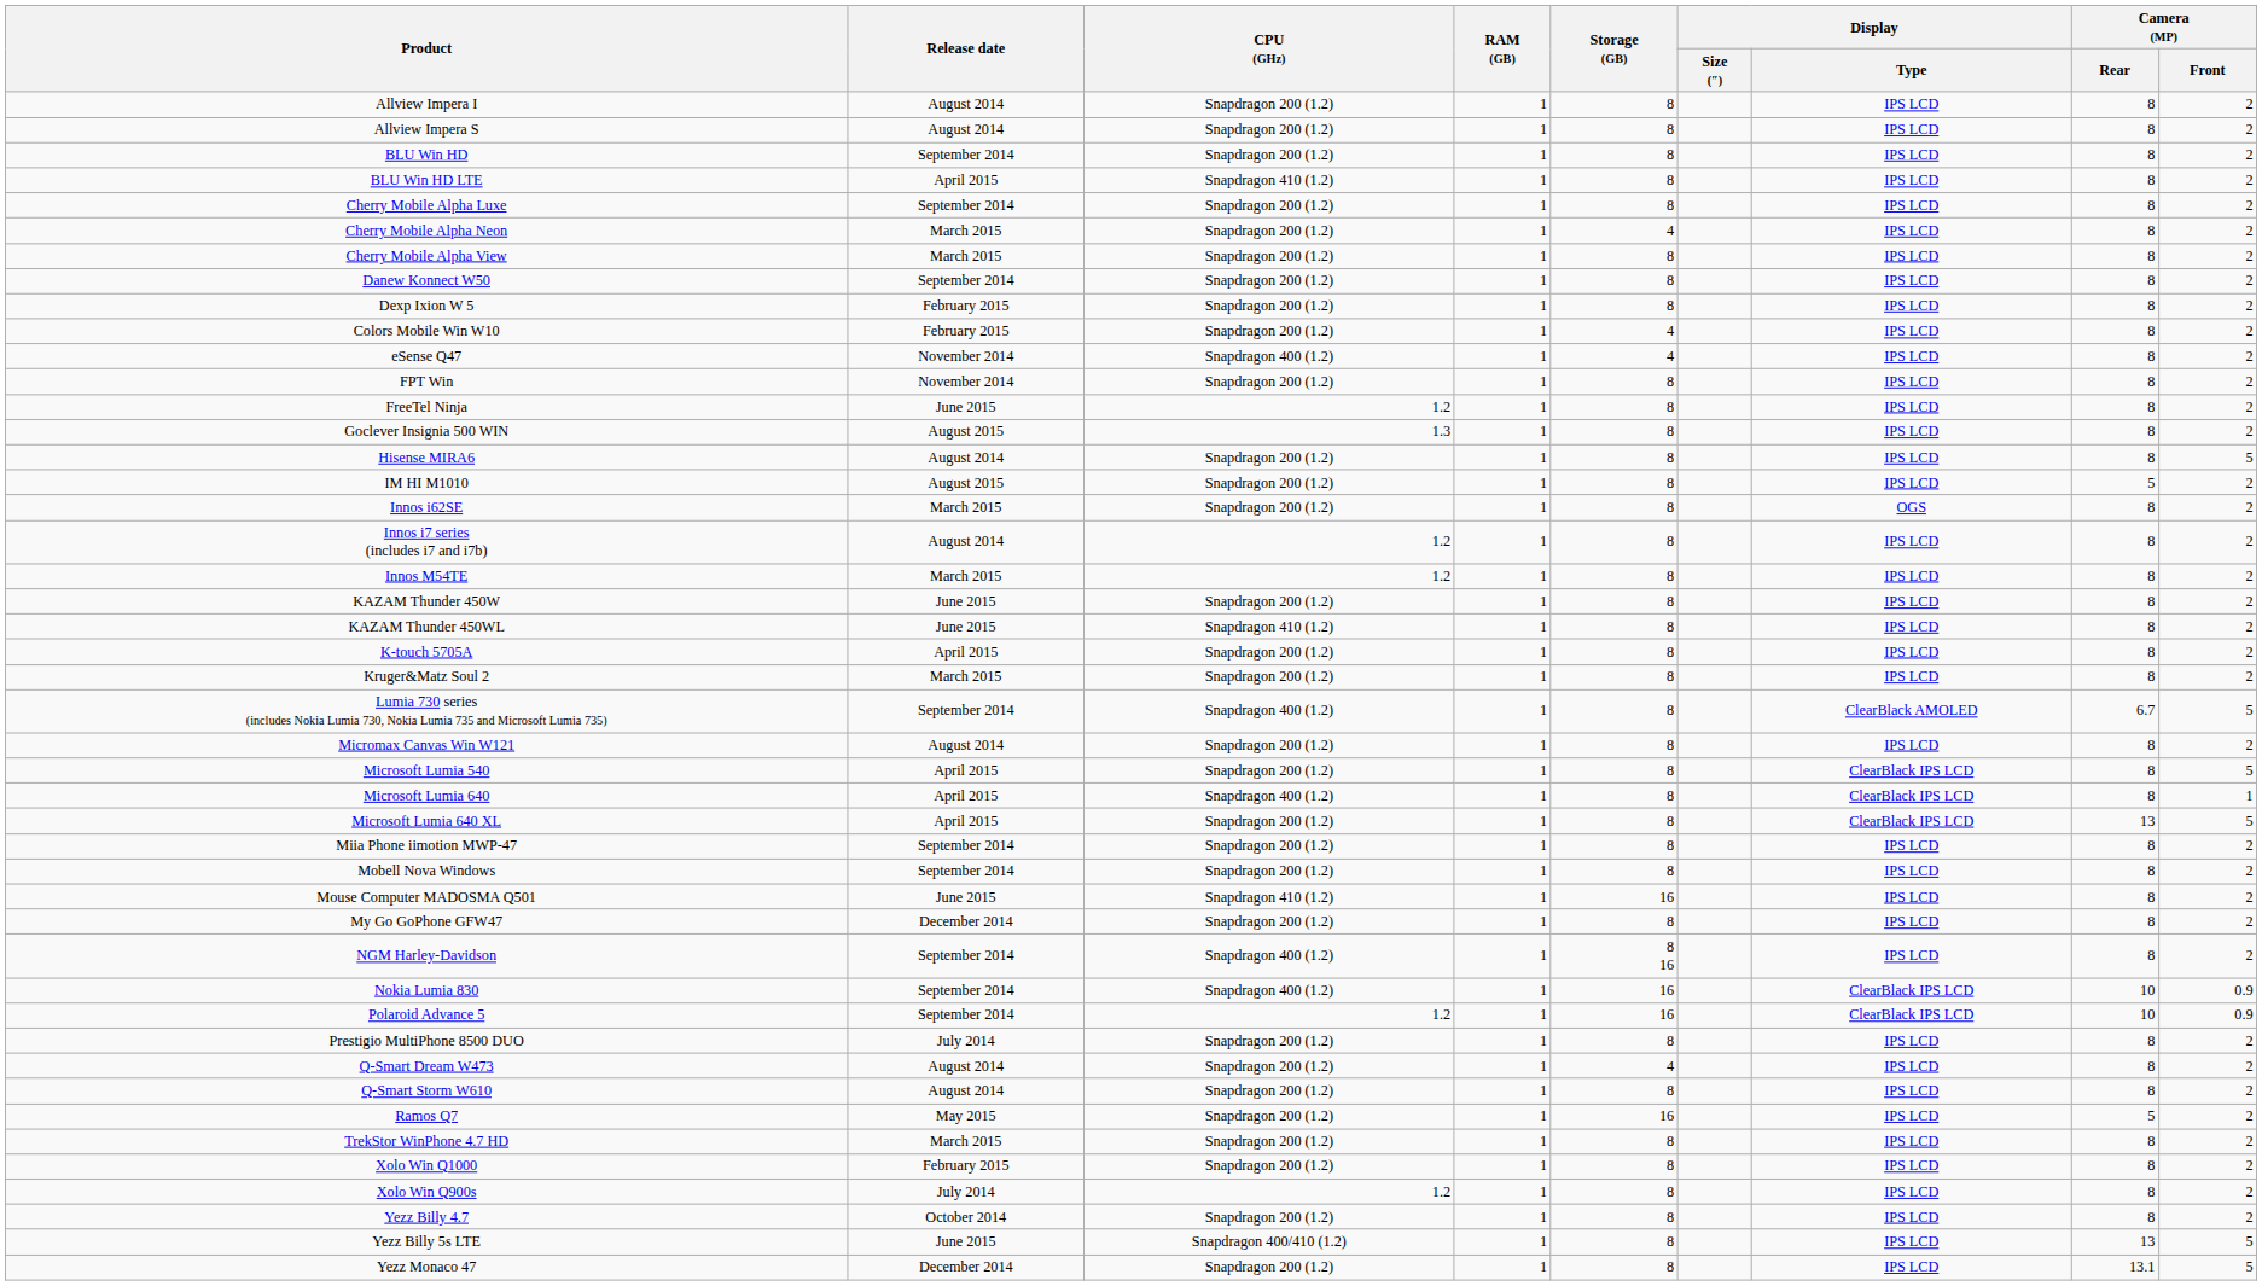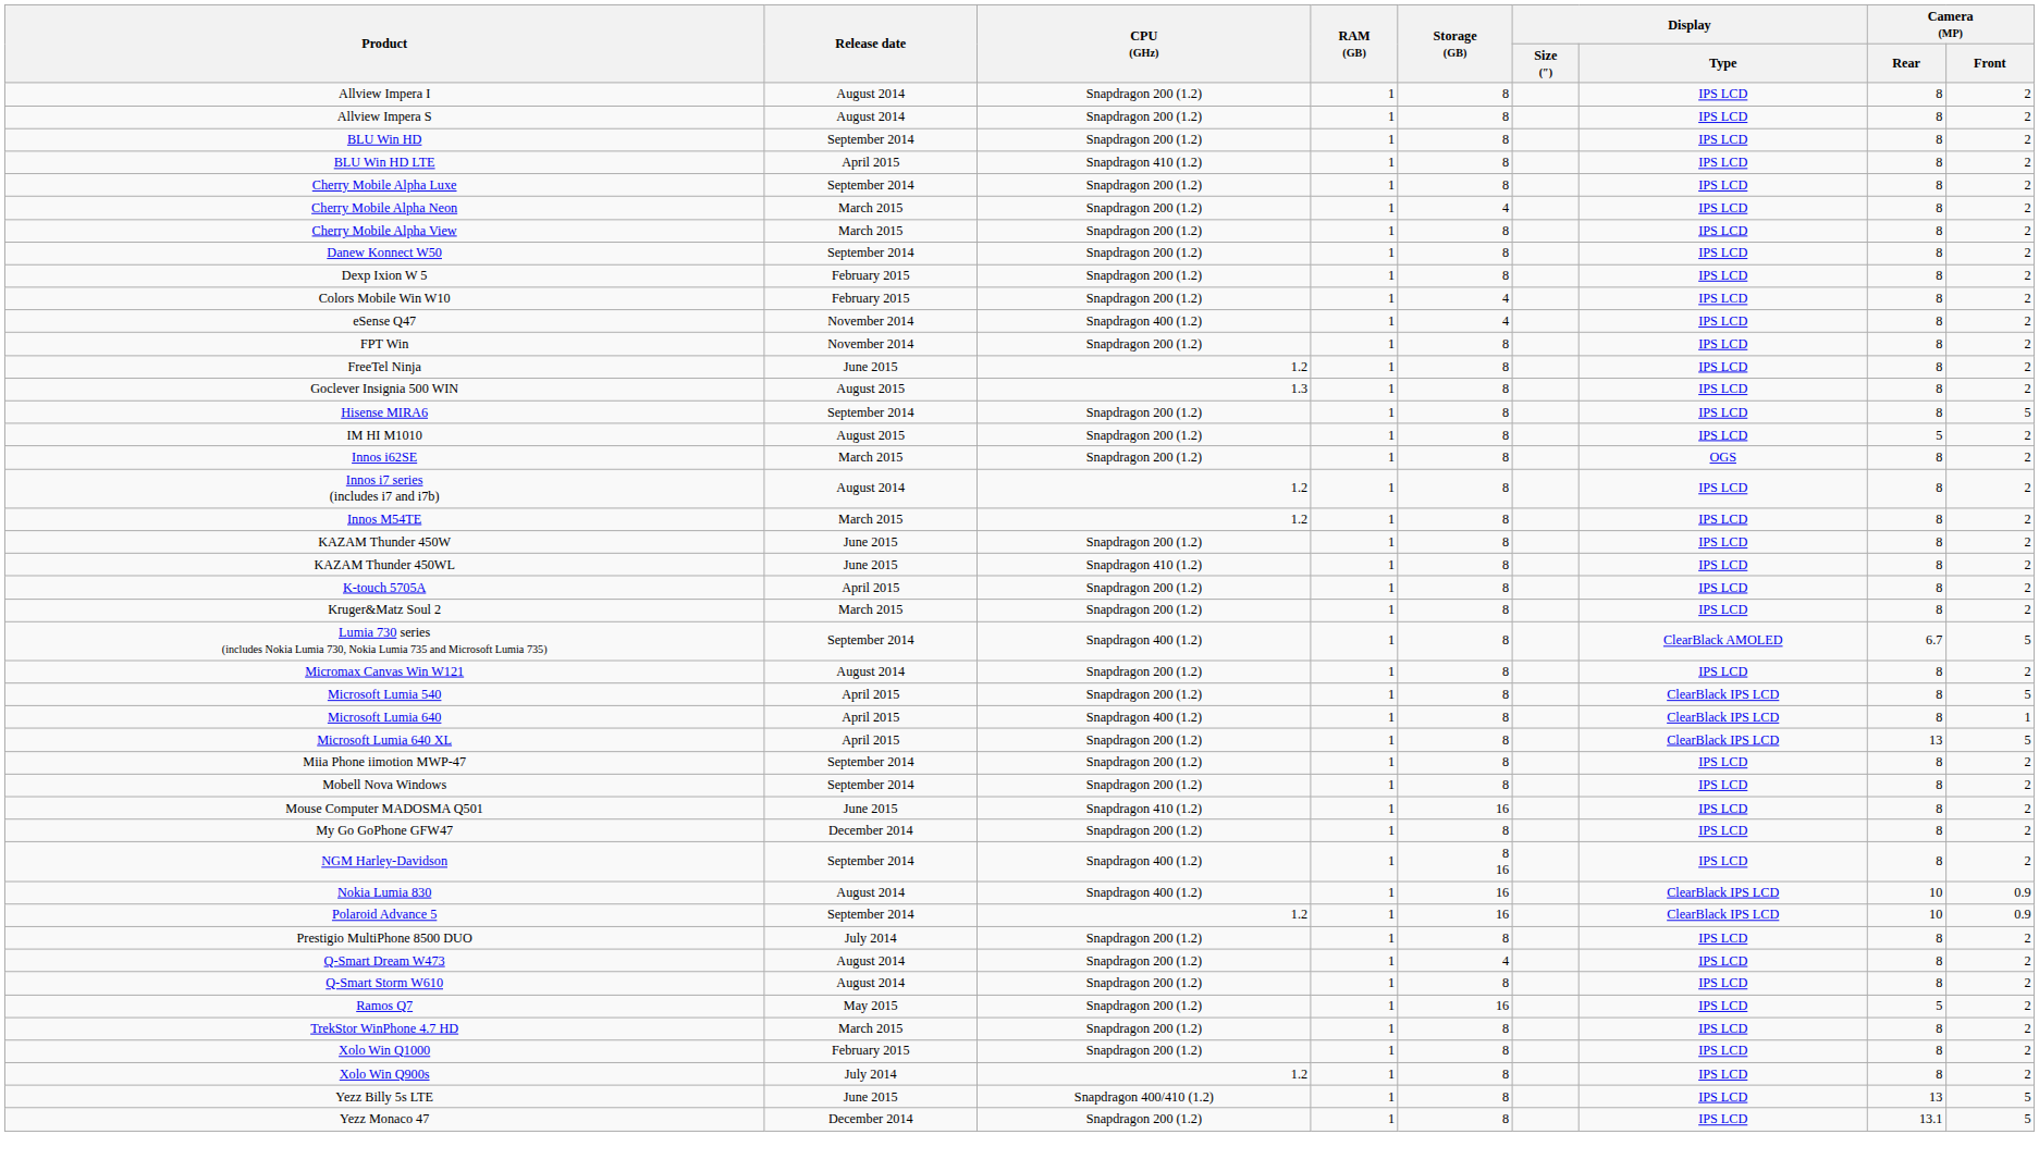 <table class="wikitable sortable" style="font-size: small; text-align: center; width: 100%;">
 <tr>
 <th rowspan="2">Product</th>
 <th rowspan="2">Release date</th>
 <th rowspan="2">CPU<br><small>(GHz)</small></th>
 <th rowspan="2">RAM<br><small>(GB)</small></th>
 <th rowspan="2">Storage<br><small>(GB)</small></th>
 <th colspan="2">Display</th>
 <th colspan="2">Camera<br><small>(MP)</small></th>
 </tr>
 <tr>
 <th>Size<br><small>(″)</small></th>
 <th>Type</th>
 <th>Rear</th>
 <th>Front</th>
 </tr>
 <tr>
 <td>Allview Impera I</td>
 <td>August 2014</td>
 <td>Snapdragon 200 (1.2)</td>
 <td style="text-align:right;">1</td>
 <td style="text-align:right;">8</td>
 <td style="text-align:right;"></td>
 <td><a href='#'>IPS LCD</a></td>
 <td style="text-align:right;">8</td>
 <td style="text-align:right;">2</td>
 </tr>
 <tr>
 <td>Allview Impera S</td>
 <td>August 2014</td>
 <td>Snapdragon 200 (1.2)</td>
 <td style="text-align:right;">1</td>
 <td style="text-align:right;">8</td>
 <td style="text-align:right;"></td>
 <td><a href='#'>IPS LCD</a></td>
 <td style="text-align:right;">8</td>
 <td style="text-align:right;">2</td>
 </tr>
 <tr>
 <td><a href='#'>BLU Win HD</a></td>
 <td>September 2014</td>
 <td>Snapdragon 200 (1.2)</td>
 <td style="text-align:right;">1</td>
 <td style="text-align:right;">8</td>
 <td style="text-align:right;"></td>
 <td><a href='#'>IPS LCD</a></td>
 <td style="text-align:right;">8</td>
 <td style="text-align:right;">2</td>
 </tr>
 <tr>
 <td><a href='#'>BLU Win HD LTE</a></td>
 <td>April 2015</td>
 <td>Snapdragon 410 (1.2)</td>
 <td style="text-align:right;">1</td>
 <td style="text-align:right;">8</td>
 <td style="text-align:right;"></td>
 <td><a href='#'>IPS LCD</a></td>
 <td style="text-align:right;">8</td>
 <td style="text-align:right;">2</td>
 </tr>
 <tr>
 <td><a href='#'>Cherry Mobile Alpha Luxe</a></td>
 <td>September 2014</td>
 <td>Snapdragon 200 (1.2)</td>
 <td style="text-align:right;">1</td>
 <td style="text-align:right;">8</td>
 <td style="text-align:right;"></td>
 <td><a href='#'>IPS LCD</a></td>
 <td style="text-align:right;">8</td>
 <td style="text-align:right;">2</td>
 </tr>
 <tr>
 <td><a href='#'>Cherry Mobile Alpha Neon</a></td>
 <td>March 2015</td>
 <td>Snapdragon 200 (1.2)</td>
 <td style="text-align:right;">1</td>
 <td style="text-align:right;">4</td>
 <td style="text-align:right;"></td>
 <td><a href='#'>IPS LCD</a></td>
 <td style="text-align:right;">8</td>
 <td style="text-align:right;">2</td>
 </tr>
 <tr>
 <td><a href='#'>Cherry Mobile Alpha View</a></td>
 <td>March 2015</td>
 <td>Snapdragon 200 (1.2)</td>
 <td style="text-align:right;">1</td>
 <td style="text-align:right;">8</td>
 <td style="text-align:right;"></td>
 <td><a href='#'>IPS LCD</a></td>
 <td style="text-align:right;">8</td>
 <td style="text-align:right;">2</td>
 </tr>
 <tr>
 <td><a href='#'>Danew Konnect W50</a></td>
 <td>September 2014</td>
 <td>Snapdragon 200 (1.2)</td>
 <td style="text-align:right;">1</td>
 <td style="text-align:right;">8</td>
 <td style="text-align:right;"></td>
 <td><a href='#'>IPS LCD</a></td>
 <td style="text-align:right;">8</td>
 <td style="text-align:right;">2</td>
 </tr>
 <tr>
 <td>Dexp Ixion W 5</td>
 <td>February 2015</td>
 <td>Snapdragon 200 (1.2)</td>
 <td style="text-align:right;">1</td>
 <td style="text-align:right;">8</td>
 <td style="text-align:right;"></td>
 <td><a href='#'>IPS LCD</a></td>
 <td style="text-align:right;">8</td>
 <td style="text-align:right;">2</td>
 </tr>
 <tr>
 <td>Colors Mobile Win W10</td>
 <td>February 2015</td>
 <td>Snapdragon 200 (1.2)</td>
 <td style="text-align:right;">1</td>
 <td style="text-align:right;">4</td>
 <td style="text-align:right;"></td>
 <td><a href='#'>IPS LCD</a></td>
 <td style="text-align:right;">8</td>
 <td style="text-align:right;">2</td>
 </tr>
 <tr>
 <td>eSense Q47</td>
 <td>November 2014</td>
 <td>Snapdragon 400 (1.2)</td>
 <td style="text-align:right;">1</td>
 <td style="text-align:right;">4</td>
 <td style="text-align:right;"></td>
 <td><a href='#'>IPS LCD</a></td>
 <td style="text-align:right;">8</td>
 <td style="text-align:right;">2</td>
 </tr>
 <tr>
 <td>FPT Win</td>
 <td>November 2014</td>
 <td>Snapdragon 200 (1.2)</td>
 <td style="text-align:right;">1</td>
 <td style="text-align:right;">8</td>
 <td style="text-align:right;"></td>
 <td><a href='#'>IPS LCD</a></td>
 <td style="text-align:right;">8</td>
 <td style="text-align:right;">2</td>
 </tr>
 <tr>
 <td>FreeTel Ninja</td>
 <td>June 2015</td>
 <td style="text-align:right;">1.2</td>
 <td style="text-align:right;">1</td>
 <td style="text-align:right;">8</td>
 <td style="text-align:right;"></td>
 <td><a href='#'>IPS LCD</a></td>
 <td style="text-align:right;">8</td>
 <td style="text-align:right;">2</td>
 </tr>
 <tr>
 <td>Goclever Insignia 500 WIN</td>
 <td>August 2015</td>
 <td style="text-align:right;">1.3</td>
 <td style="text-align:right;">1</td>
 <td style="text-align:right;">8</td>
 <td style="text-align:right;"></td>
 <td><a href='#'>IPS LCD</a></td>
 <td style="text-align:right;">8</td>
 <td style="text-align:right;">2</td>
 </tr>
 <tr>
 <td><a href='#'> Hisense MIRA6</a></td>
-<td>August 2014</td>
+<td>September 2014</td>
 <td>Snapdragon 200 (1.2)</td>
 <td style="text-align:right;">1</td>
 <td style="text-align:right;">8</td>
 <td style="text-align:right;"></td>
 <td><a href='#'>IPS LCD</a></td>
 <td style="text-align:right;">8</td>
 <td style="text-align:right;">5</td>
 </tr>
 <tr>
 <td>IM HI M1010 </td>
 <td>August 2015</td>
 <td>Snapdragon 200 (1.2)</td>
 <td style="text-align:right;">1</td>
 <td style="text-align:right;">8</td>
 <td style="text-align:right;"></td>
 <td><a href='#'>IPS LCD</a></td>
 <td style="text-align:right;">5</td>
 <td style="text-align:right;">2</td>
 </tr>
 <tr>
 <td><a href='#'> Innos i62SE</a></td>
 <td>March 2015</td>
 <td>Snapdragon 200 (1.2)</td>
 <td style="text-align:right;">1</td>
 <td style="text-align:right;">8</td>
 <td style="text-align:right;"></td>
 <td><a href='#'>OGS</a></td>
 <td style="text-align:right;">8</td>
 <td style="text-align:right;">2</td>
 </tr>
 <tr>
 <td><a href='#'> Innos i7 series</a><br>(includes i7 and i7b)</td>
 <td>August 2014</td>
 <td style="text-align:right;">1.2</td>
 <td style="text-align:right;">1</td>
 <td style="text-align:right;">8</td>
 <td style="text-align:right;"></td>
 <td><a href='#'>IPS LCD</a></td>
 <td style="text-align:right;">8</td>
 <td style="text-align:right;">2</td>
 </tr>
 <tr>
 <td><a href='#'> Innos M54TE</a></td>
 <td>March 2015</td>
 <td style="text-align:right;">1.2</td>
 <td style="text-align:right;">1</td>
 <td style="text-align:right;">8</td>
 <td style="text-align:right;"></td>
 <td><a href='#'>IPS LCD</a></td>
 <td style="text-align:right;">8</td>
 <td style="text-align:right;">2</td>
 </tr>
 <tr>
 <td>KAZAM Thunder 450W</td>
 <td>June 2015</td>
 <td>Snapdragon 200 (1.2)</td>
 <td style="text-align:right;">1</td>
 <td style="text-align:right;">8</td>
 <td style="text-align:right;"></td>
 <td><a href='#'>IPS LCD</a></td>
 <td style="text-align:right;">8</td>
 <td style="text-align:right;">2</td>
 </tr>
 <tr>
 <td>KAZAM Thunder 450WL</td>
 <td>June 2015</td>
 <td>Snapdragon 410 (1.2)</td>
 <td style="text-align:right;">1</td>
 <td style="text-align:right;">8</td>
 <td style="text-align:right;"></td>
 <td><a href='#'>IPS LCD</a></td>
 <td style="text-align:right;">8</td>
 <td style="text-align:right;">2</td>
 </tr>
 <tr>
 <td><a href='#'>K-touch 5705A</a></td>
 <td>April 2015</td>
 <td>Snapdragon 200 (1.2)</td>
 <td style="text-align:right;">1</td>
 <td style="text-align:right;">8</td>
 <td style="text-align:right;"></td>
 <td><a href='#'>IPS LCD</a></td>
 <td style="text-align:right;">8</td>
 <td style="text-align:right;">2</td>
 </tr>
 <tr>
 <td>Kruger&Matz Soul 2</td>
 <td>March 2015</td>
 <td>Snapdragon 200 (1.2)</td>
 <td style="text-align:right;">1</td>
 <td style="text-align:right;">8</td>
 <td style="text-align:right;"></td>
 <td><a href='#'>IPS LCD</a></td>
 <td style="text-align:right;">8</td>
 <td style="text-align:right;">2</td>
 </tr>
 <tr>
 <td><a href='#'>Lumia 730</a> series<br><small>(includes Nokia Lumia 730, Nokia Lumia 735 and Microsoft Lumia 735)</small></td>
 <td>September 2014</td>
 <td>Snapdragon 400 (1.2)</td>
 <td style="text-align:right;">1</td>
 <td style="text-align:right;">8</td>
 <td style="text-align:right;"></td>
 <td><a href='#'>ClearBlack AMOLED</a></td>
 <td style="text-align:right;">6.7</td>
 <td style="text-align:right;">5</td>
 </tr>
 <tr>
 <td><a href='#'>Micromax Canvas Win W121</a></td>
 <td>August 2014</td>
 <td>Snapdragon 200 (1.2)</td>
 <td style="text-align:right;">1</td>
 <td style="text-align:right;">8</td>
 <td style="text-align:right;"></td>
 <td><a href='#'>IPS LCD</a></td>
 <td style="text-align:right;">8</td>
 <td style="text-align:right;">2</td>
 </tr>
 <tr>
 <td><a href='#'>Microsoft Lumia 540</a></td>
 <td>April 2015</td>
 <td>Snapdragon 200 (1.2)</td>
 <td style="text-align:right;">1</td>
 <td style="text-align:right;">8</td>
 <td style="text-align:right;"></td>
 <td><a href='#'>ClearBlack IPS LCD</a></td>
 <td style="text-align:right;">8</td>
 <td style="text-align:right;">5</td>
 </tr>
 <tr>
 <td><a href='#'>Microsoft Lumia 640</a></td>
 <td>April 2015</td>
 <td>Snapdragon 400 (1.2)</td>
 <td style="text-align:right;">1</td>
 <td style="text-align:right;">8</td>
 <td style="text-align:right;"></td>
 <td><a href='#'>ClearBlack IPS LCD</a></td>
 <td style="text-align:right;">8</td>
 <td style="text-align:right;">1</td>
 </tr>
 <tr>
 <td><a href='#'>Microsoft Lumia 640 XL</a></td>
 <td>April 2015</td>
 <td>Snapdragon 200 (1.2)</td>
 <td style="text-align:right;">1</td>
 <td style="text-align:right;">8</td>
 <td style="text-align:right;"></td>
 <td><a href='#'>ClearBlack IPS LCD</a></td>
 <td style="text-align:right;">13</td>
 <td style="text-align:right;">5</td>
 </tr>
 <tr>
 <td>Miia Phone iimotion MWP-47</td>
 <td>September 2014</td>
 <td>Snapdragon 200 (1.2)</td>
 <td style="text-align:right;">1</td>
 <td style="text-align:right;">8</td>
 <td style="text-align:right;"></td>
 <td><a href='#'>IPS LCD</a></td>
 <td style="text-align:right;">8</td>
 <td style="text-align:right;">2</td>
 </tr>
 <tr>
 <td>Mobell Nova Windows </td>
 <td>September 2014</td>
 <td>Snapdragon 200 (1.2)</td>
 <td style="text-align:right;">1</td>
 <td style="text-align:right;">8</td>
 <td style="text-align:right;"></td>
 <td><a href='#'>IPS LCD</a></td>
 <td style="text-align:right;">8</td>
 <td style="text-align:right;">2</td>
 </tr>
 <tr>
 <td>Mouse Computer MADOSMA Q501</td>
 <td>June 2015</td>
 <td>Snapdragon 410 (1.2)</td>
 <td style="text-align:right;">1</td>
 <td style="text-align:right;">16</td>
 <td style="text-align:right;"></td>
 <td><a href='#'>IPS LCD</a></td>
 <td style="text-align:right;">8</td>
 <td style="text-align:right;">2</td>
 </tr>
 <tr>
 <td>My Go GoPhone GFW47</td>
 <td>December 2014</td>
 <td>Snapdragon 200 (1.2)</td>
 <td style="text-align:right;">1</td>
 <td style="text-align:right;">8</td>
 <td style="text-align:right;"></td>
 <td><a href='#'>IPS LCD</a></td>
 <td style="text-align:right;">8</td>
 <td style="text-align:right;">2</td>
 </tr>
 <tr>
 <td><a href='#'>NGM Harley-Davidson</a></td>
 <td>September 2014</td>
 <td>Snapdragon 400 (1.2)</td>
 <td style="text-align:right;">1</td>
 <td style="text-align:right;">8 <br> 16</td>
 <td style="text-align:right;"></td>
 <td><a href='#'>IPS LCD</a></td>
 <td style="text-align:right;">8</td>
 <td style="text-align:right;">2</td>
 </tr>
 <tr>
 <td><a href='#'>Nokia Lumia 830</a></td>
-<td>September 2014</td>
+<td>August 2014</td>
 <td>Snapdragon 400 (1.2)</td>
 <td style="text-align:right;">1</td>
 <td style="text-align:right;">16</td>
 <td style="text-align:right;"></td>
 <td><a href='#'>ClearBlack IPS LCD</a></td>
 <td style="text-align:right;">10</td>
 <td style="text-align:right;">0.9</td>
 </tr>
 <tr>
 <td><a href='#'>Polaroid Advance 5</a></td>
 <td>September 2014</td>
 <td style="text-align:right;">1.2</td>
 <td style="text-align:right;">1</td>
 <td style="text-align:right;">16</td>
 <td style="text-align:right;"></td>
 <td><a href='#'>ClearBlack IPS LCD</a></td>
 <td style="text-align:right;">10</td>
 <td style="text-align:right;">0.9</td>
 </tr>
 <tr>
 <td>Prestigio MultiPhone 8500 DUO</td>
 <td>July 2014</td>
 <td>Snapdragon 200 (1.2)</td>
 <td style="text-align:right;">1</td>
 <td style="text-align:right;">8</td>
 <td style="text-align:right;"></td>
 <td><a href='#'>IPS LCD</a></td>
 <td style="text-align:right;">8</td>
 <td style="text-align:right;">2</td>
 </tr>
 <tr>
 <td><a href='#'>Q-Smart Dream W473</a></td>
 <td>August 2014</td>
 <td>Snapdragon 200 (1.2)</td>
 <td style="text-align:right;">1</td>
 <td style="text-align:right;">4</td>
 <td style="text-align:right;"></td>
 <td><a href='#'>IPS LCD</a></td>
 <td style="text-align:right;">8</td>
 <td style="text-align:right;">2</td>
 </tr>
 <tr>
 <td><a href='#'>Q-Smart Storm W610</a></td>
 <td>August 2014</td>
 <td>Snapdragon 200 (1.2)</td>
 <td style="text-align:right;">1</td>
 <td style="text-align:right;">8</td>
 <td style="text-align:right;"></td>
 <td><a href='#'>IPS LCD</a></td>
 <td style="text-align:right;">8</td>
 <td style="text-align:right;">2</td>
 </tr>
 <tr>
 <td><a href='#'> Ramos Q7</a></td>
 <td>May 2015</td>
 <td>Snapdragon 200 (1.2)</td>
 <td style="text-align:right;">1</td>
 <td style="text-align:right;">16</td>
 <td style="text-align:right;"></td>
 <td><a href='#'>IPS LCD</a></td>
 <td style="text-align:right;">5</td>
 <td style="text-align:right;">2</td>
 </tr>
 <tr>
 <td><a href='#'> TrekStor WinPhone 4.7 HD</a></td>
 <td>March 2015</td>
 <td>Snapdragon 200 (1.2)</td>
 <td style="text-align:right;">1</td>
 <td style="text-align:right;">8</td>
 <td style="text-align:right;"></td>
 <td><a href='#'>IPS LCD</a></td>
 <td style="text-align:right;">8</td>
 <td style="text-align:right;">2</td>
 </tr>
 <tr>
 <td><a href='#'>Xolo Win Q1000</a></td>
 <td>February 2015</td>
 <td>Snapdragon 200 (1.2)</td>
 <td style="text-align:right;">1</td>
 <td style="text-align:right;">8</td>
 <td style="text-align:right;"></td>
 <td><a href='#'>IPS LCD</a></td>
 <td style="text-align:right;">8</td>
 <td style="text-align:right;">2</td>
 </tr>
 <tr>
 <td><a href='#'>Xolo Win Q900s</a></td>
 <td>July 2014</td>
 <td style="text-align:right;">1.2</td>
 <td style="text-align:right;">1</td>
 <td style="text-align:right;">8</td>
 <td style="text-align:right;"></td>
 <td><a href='#'>IPS LCD</a></td>
 <td style="text-align:right;">8</td>
 <td style="text-align:right;">2</td>
 </tr>
 <tr>
-<td><a href='#'>Yezz Billy 4.7</a></td>
-<td>October 2014</td>
-<td>Snapdragon 200 (1.2)</td>
-<td style="text-align:right;">1</td>
-<td style="text-align:right;">8</td>
-<td style="text-align:right;"></td>
-<td><a href='#'>IPS LCD</a></td>
-<td style="text-align:right;">8</td>
-<td style="text-align:right;">2</td>
-</tr>
-<tr>
 <td>Yezz Billy 5s LTE</td>
 <td>June 2015</td>
 <td>Snapdragon 400/410 (1.2)</td>
 <td style="text-align:right;">1</td>
 <td style="text-align:right;">8</td>
 <td style="text-align:right;"></td>
 <td><a href='#'>IPS LCD</a></td>
 <td style="text-align:right;">13</td>
 <td style="text-align:right;">5</td>
 </tr>
 <tr>
 <td>Yezz Monaco 47</td>
 <td>December 2014</td>
 <td>Snapdragon 200 (1.2)</td>
 <td style="text-align:right;">1</td>
 <td style="text-align:right;">8</td>
 <td style="text-align:right;"></td>
 <td><a href='#'>IPS LCD</a></td>
 <td style="text-align:right;">13.1</td>
 <td style="text-align:right;">5</td>
 </tr>
 </table>
